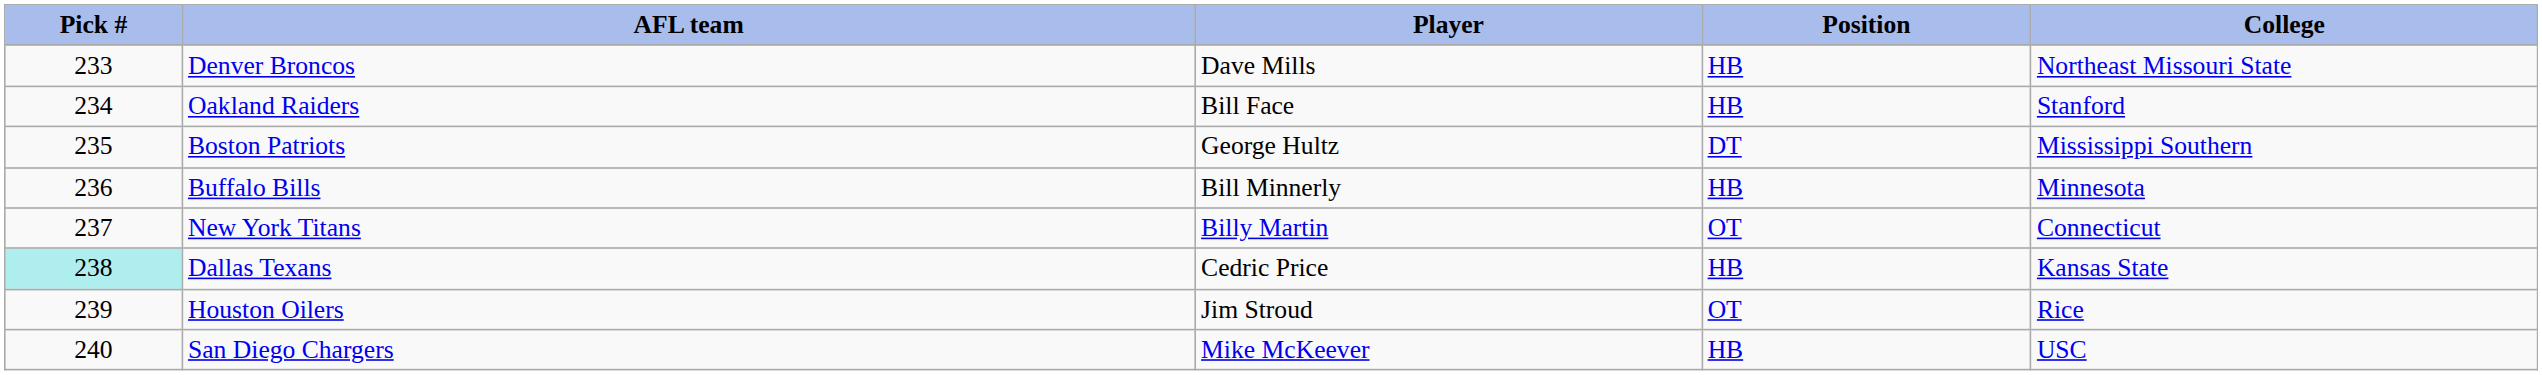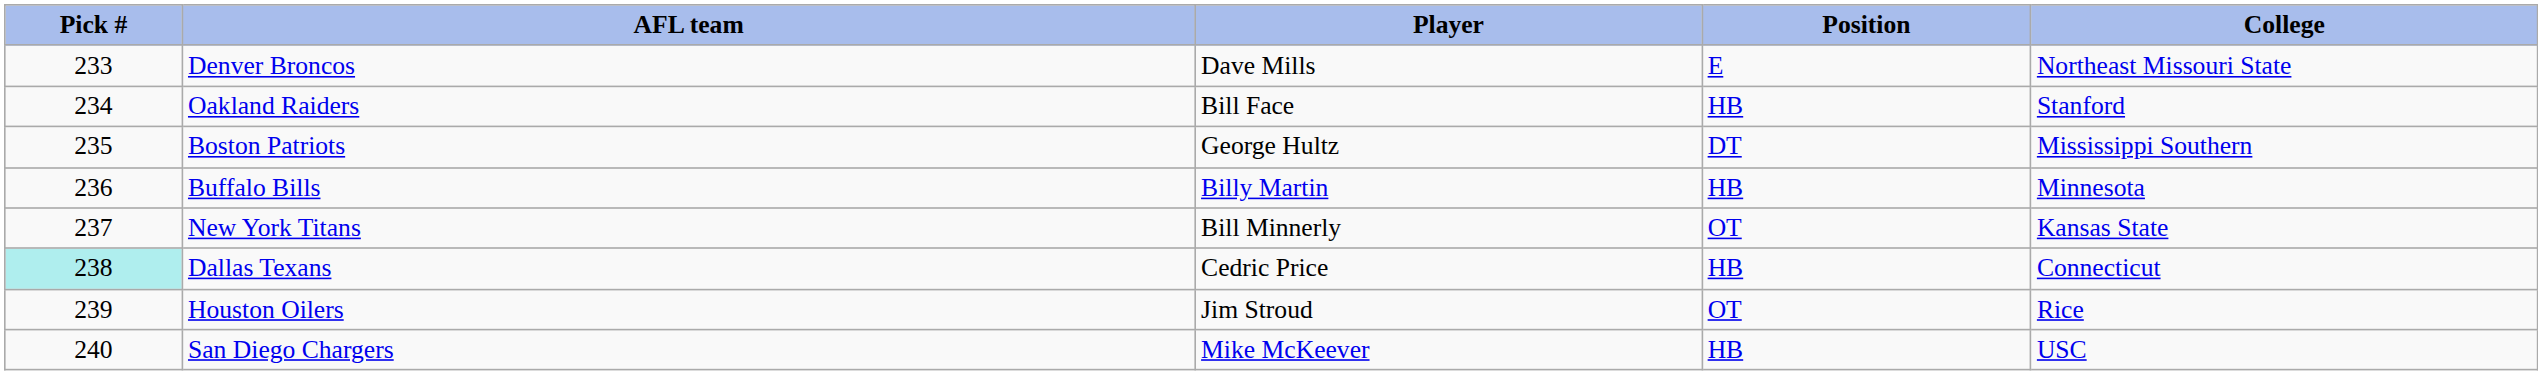 <table class="wikitable sortable sortable" style="width: 100%">
 <tr>
 <th style="background:#A8BDEC;" width=7%>Pick #</th>
 <th width=40% style="background:#A8BDEC;">AFL team</th>
 <th width=20% style="background:#A8BDEC;">Player</th>
 <th width=13% style="background:#A8BDEC;">Position</th>
 <th style="background:#A8BDEC;">College</th>
 </tr>
 <tr>
 <td align="center">233</td>
 <td><a href='#'>Denver Broncos</a></td>
 <td>Dave Mills</td>
-<td><a href='#'>HB</a></td>
+<td><a href='#'>E</a></td>
 <td><a href='#'>Northeast Missouri State</a></td>
 </tr>
 <tr>
 <td align="center">234</td>
 <td><a href='#'>Oakland Raiders</a></td>
 <td>Bill Face</td>
 <td><a href='#'>HB</a></td>
 <td><a href='#'>Stanford</a></td>
 </tr>
 <tr>
 <td align="center">235</td>
 <td><a href='#'>Boston Patriots</a></td>
 <td>George Hultz</td>
 <td><a href='#'>DT</a></td>
 <td><a href='#'>Mississippi Southern</a></td>
 </tr>
 <tr>
 <td align="center">236</td>
 <td><a href='#'>Buffalo Bills</a></td>
-<td>Bill Minnerly</td>
+<td><a href='#'>Billy Martin</a></td>
 <td><a href='#'>HB</a></td>
 <td><a href='#'>Minnesota</a></td>
 </tr>
 <tr>
 <td align="center">237</td>
 <td><a href='#'>New York Titans</a></td>
-<td><a href='#'>Billy Martin</a></td>
+<td>Bill Minnerly</td>
 <td><a href='#'>OT</a></td>
-<td><a href='#'>Connecticut</a></td>
+<td><a href='#'>Kansas State</a></td>
 </tr>
 <tr>
 <td align="center" style="background: paleturquoise;">238</td>
 <td><a href='#'>Dallas Texans</a></td>
 <td>Cedric Price</td>
 <td><a href='#'>HB</a></td>
-<td><a href='#'>Kansas State</a></td>
+<td><a href='#'>Connecticut</a></td>
 </tr>
 <tr>
 <td align="center">239</td>
 <td><a href='#'>Houston Oilers</a></td>
 <td>Jim Stroud</td>
 <td><a href='#'>OT</a></td>
 <td><a href='#'>Rice</a></td>
 </tr>
 <tr>
 <td align="center">240</td>
 <td><a href='#'>San Diego Chargers</a></td>
 <td><a href='#'>Mike McKeever</a></td>
 <td><a href='#'>HB</a></td>
 <td><a href='#'>USC</a></td>
 </tr>
 </table>
